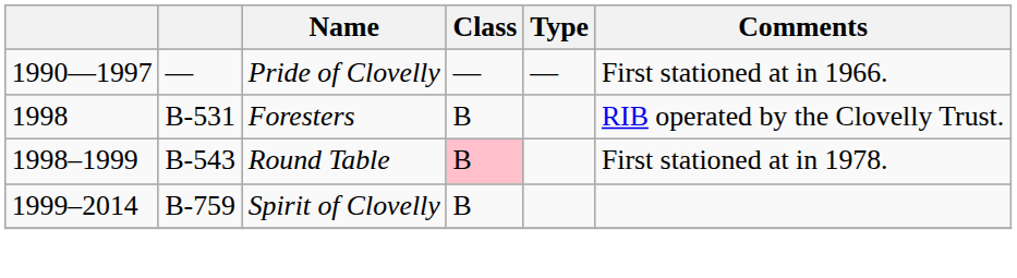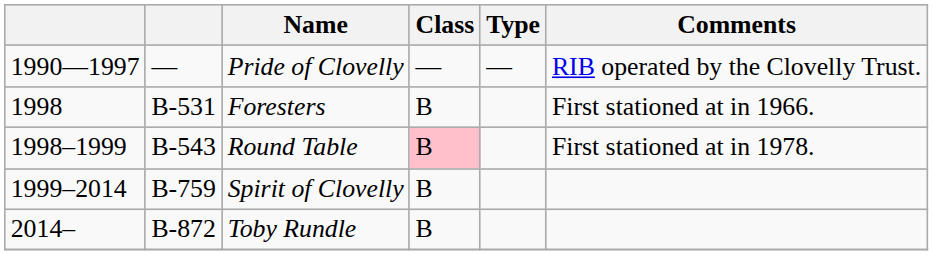 <table class="wikitable sortable">
 <tr>
 <th></th>
 <th></th>
 <th>Name</th>
 <th>Class</th>
 <th>Type</th>
 <th class=unsortable>Comments</th>
 </tr>
 <tr>
 <td>1990—1997</td>
 <td>—</td>
 <td><em>Pride of Clovelly</em></td>
 <td>—</td>
 <td>—</td>
-<td>First stationed at  in 1966.</td>
+<td> <a href='#'>RIB</a> operated by the Clovelly Trust.</td>
 </tr>
 <tr>
 <td>1998</td>
 <td>B-531</td>
 <td><em>Foresters</em></td>
 <td>B</td>
 <td></td>
-<td> <a href='#'>RIB</a> operated by the Clovelly Trust.</td>
+<td>First stationed at  in 1966.</td>
 </tr>
 <tr>
 <td>1998–1999</td>
 <td>B-543</td>
 <td><em>Round Table</em></td>
 <td style="background: pink;">B</td>
 <td></td>
 <td>First stationed at  in 1978.</td>
 </tr>
 <tr>
 <td>1999–2014</td>
 <td>B-759</td>
 <td><em>Spirit of Clovelly</em></td>
 <td>B</td>
 <td></td>
 <td></td>
 </tr>
 <tr>
+<td>2014–</td>
+<td>B-872</td>
+<td><em>Toby Rundle</em></td>
+<td>B</td>
+<td></td>
+<td></td>
+</tr>
+<tr>
 </tr>
 </table>
